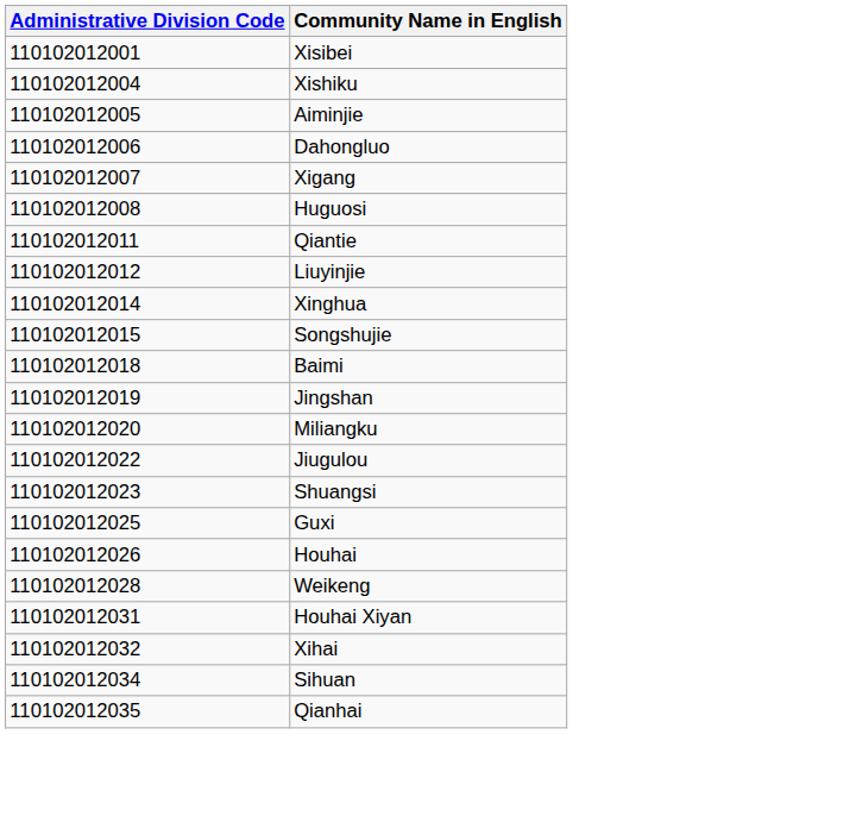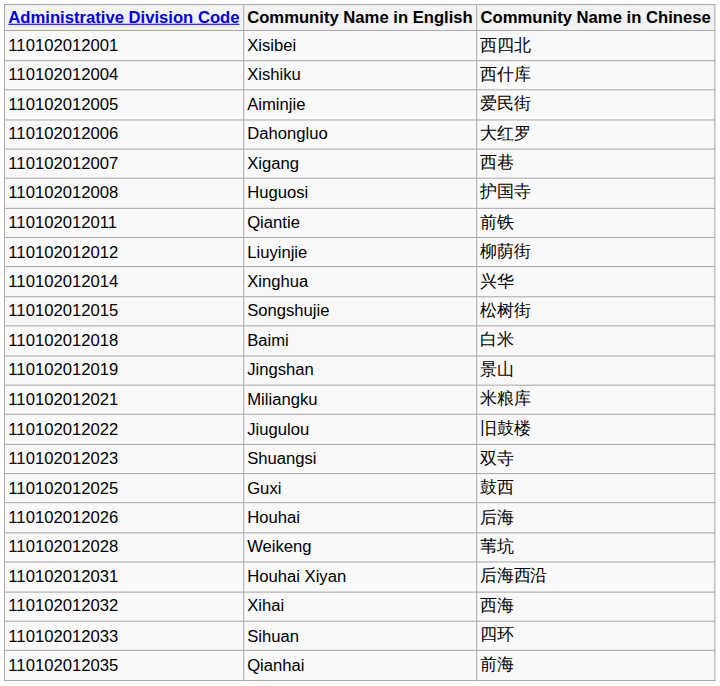 <table class="wikitable sortable">
 <tr>
 <th><a href='#'>Administrative Division Code</a></th>
 <th>Community Name in English</th>
+<th>Community Name in Chinese</th>
 </tr>
 <tr>
 <td>110102012001</td>
 <td>Xisibei</td>
+<td>西四北</td>
 </tr>
 <tr>
 <td>110102012004</td>
 <td>Xishiku</td>
+<td>西什库</td>
 </tr>
 <tr>
 <td>110102012005</td>
 <td>Aiminjie</td>
+<td>爱民街</td>
 </tr>
 <tr>
 <td>110102012006</td>
 <td>Dahongluo</td>
+<td>大红罗</td>
 </tr>
 <tr>
 <td>110102012007</td>
 <td>Xigang</td>
+<td>西巷</td>
 </tr>
 <tr>
 <td>110102012008</td>
 <td>Huguosi</td>
+<td>护国寺</td>
 </tr>
 <tr>
 <td>110102012011</td>
 <td>Qiantie</td>
+<td>前铁</td>
 </tr>
 <tr>
 <td>110102012012</td>
 <td>Liuyinjie</td>
+<td>柳荫街</td>
 </tr>
 <tr>
 <td>110102012014</td>
 <td>Xinghua</td>
+<td>兴华</td>
 </tr>
 <tr>
 <td>110102012015</td>
 <td>Songshujie</td>
+<td>松树街</td>
 </tr>
 <tr>
 <td>110102012018</td>
 <td>Baimi</td>
+<td>白米</td>
 </tr>
 <tr>
 <td>110102012019</td>
 <td>Jingshan</td>
+<td>景山</td>
 </tr>
 <tr>
-<td>110102012020</td>
+<td>110102012021</td>
 <td>Miliangku</td>
+<td>米粮库</td>
 </tr>
 <tr>
 <td>110102012022</td>
 <td>Jiugulou</td>
+<td>旧鼓楼</td>
 </tr>
 <tr>
 <td>110102012023</td>
 <td>Shuangsi</td>
+<td>双寺</td>
 </tr>
 <tr>
 <td>110102012025</td>
 <td>Guxi</td>
+<td>鼓西</td>
 </tr>
 <tr>
 <td>110102012026</td>
 <td>Houhai</td>
+<td>后海</td>
 </tr>
 <tr>
 <td>110102012028</td>
 <td>Weikeng</td>
+<td>苇坑</td>
 </tr>
 <tr>
 <td>110102012031</td>
 <td>Houhai Xiyan</td>
+<td>后海西沿</td>
 </tr>
 <tr>
 <td>110102012032</td>
 <td>Xihai</td>
+<td>西海</td>
 </tr>
 <tr>
-<td>110102012034</td>
+<td>110102012033</td>
 <td>Sihuan</td>
+<td>四环</td>
 </tr>
 <tr>
 <td>110102012035</td>
 <td>Qianhai</td>
+<td>前海</td>
 </tr>
 </table>
